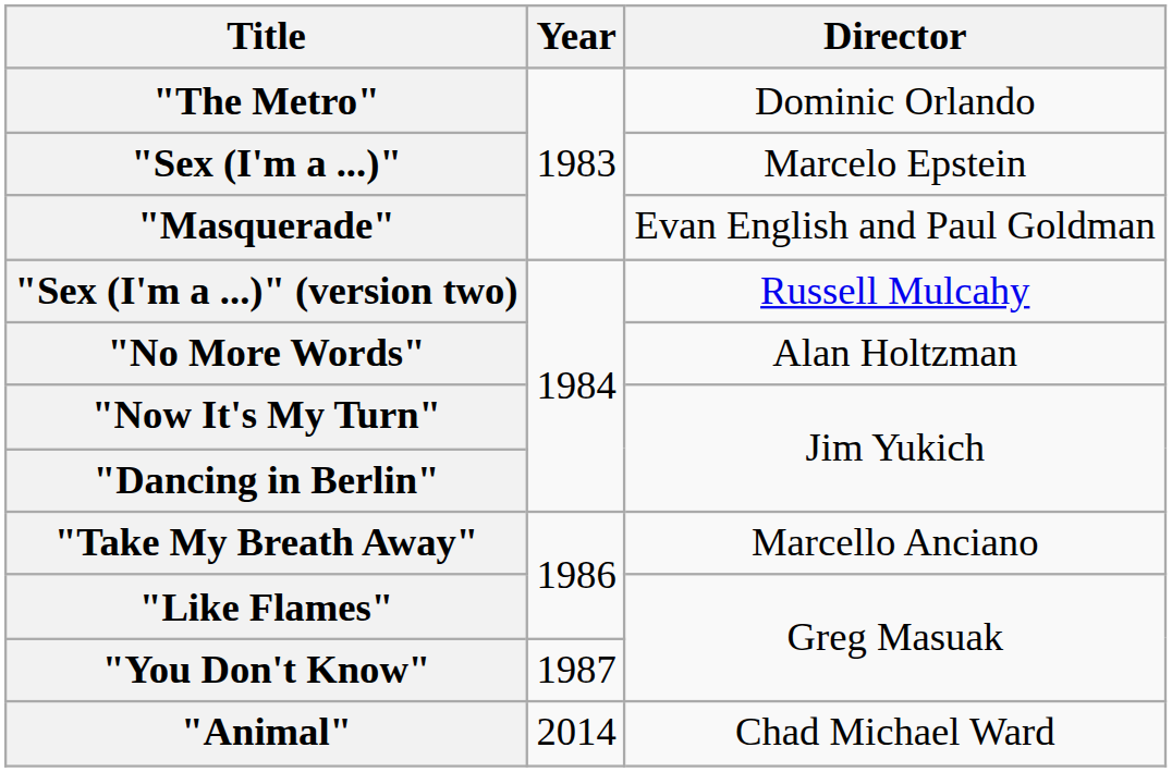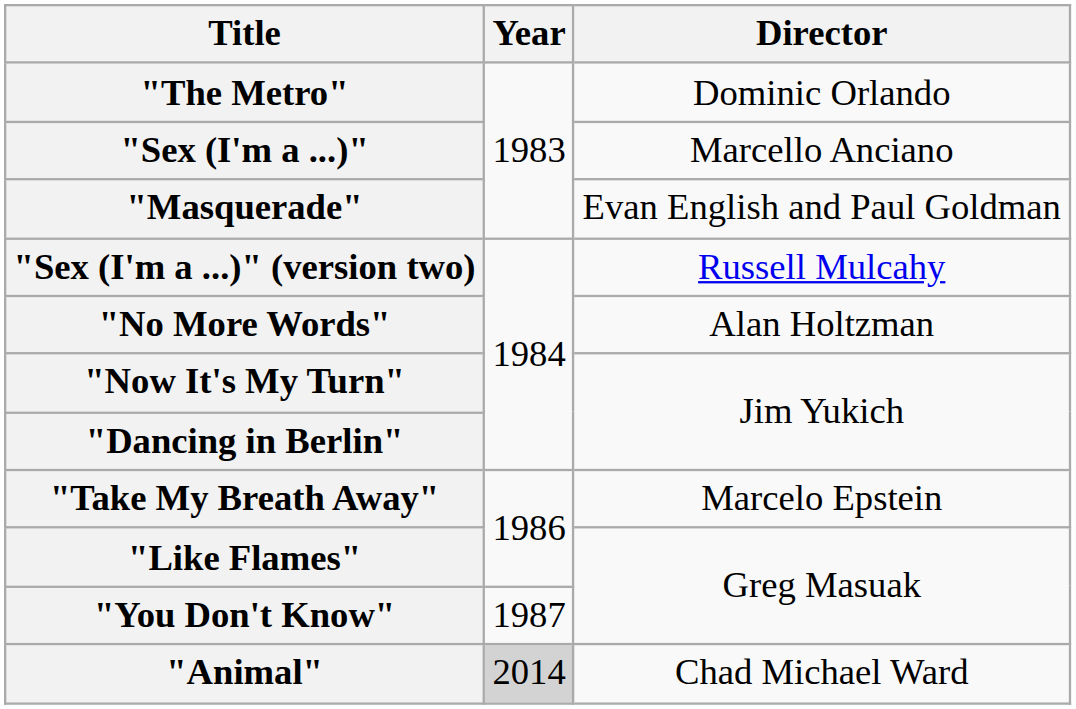 <table class="wikitable plainrowheaders" style="text-align:center">
 <tr>
 <th scope="col">Title</th>
 <th scope="col">Year</th>
 <th scope="col">Director</th>
 </tr>
 <tr>
 <th scope="row">"The Metro"</th>
 <td rowspan="3">1983</td>
 <td>Dominic Orlando</td>
 </tr>
 <tr>
 <th scope="row">"Sex (I'm a ...)"</th>
-<td>Marcelo Epstein</td>
+<td>Marcello Anciano</td>
 </tr>
 <tr>
 <th scope="row">"Masquerade"</th>
 <td>Evan English and Paul Goldman</td>
 </tr>
 <tr>
 <th scope="row">"Sex (I'm a ...)" (version two)</th>
 <td rowspan="4">1984</td>
 <td><a href='#'>Russell Mulcahy</a></td>
 </tr>
 <tr>
 <th scope="row">"No More Words"</th>
 <td>Alan Holtzman</td>
 </tr>
 <tr>
 <th scope="row">"Now It's My Turn"</th>
 <td rowspan="2">Jim Yukich</td>
 </tr>
 <tr>
 <th scope="row">"Dancing in Berlin"</th>
 </tr>
 <tr>
 <th scope="row">"Take My Breath Away"</th>
 <td rowspan="2">1986</td>
-<td>Marcello Anciano</td>
+<td>Marcelo Epstein</td>
 </tr>
 <tr>
 <th scope="row">"Like Flames"</th>
 <td rowspan="2">Greg Masuak</td>
 </tr>
 <tr>
 <th scope="row">"You Don't Know"</th>
 <td>1987</td>
 </tr>
 <tr>
 <th scope="row">"Animal"</th>
-<td>2014</td>
+<td style="background: lightgrey;">2014</td>
 <td>Chad Michael Ward</td>
 </tr>
 </table>
